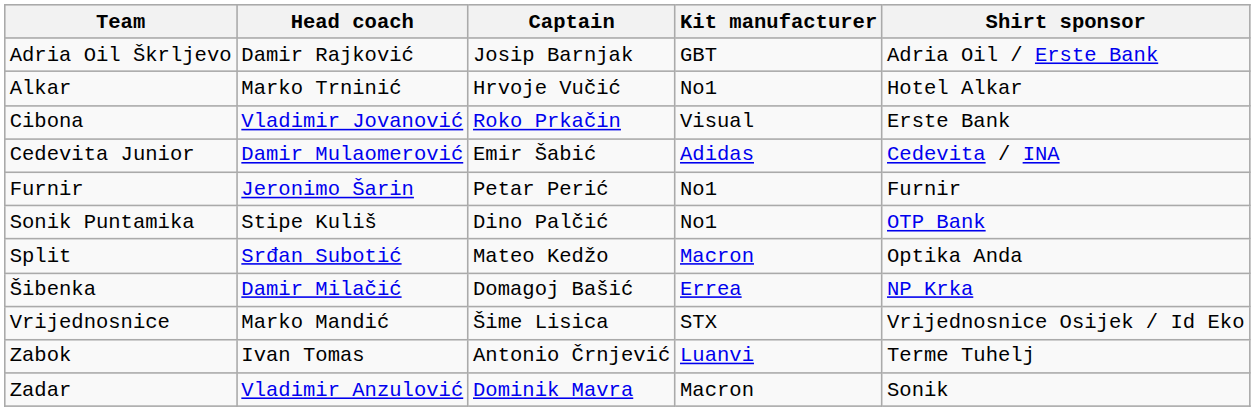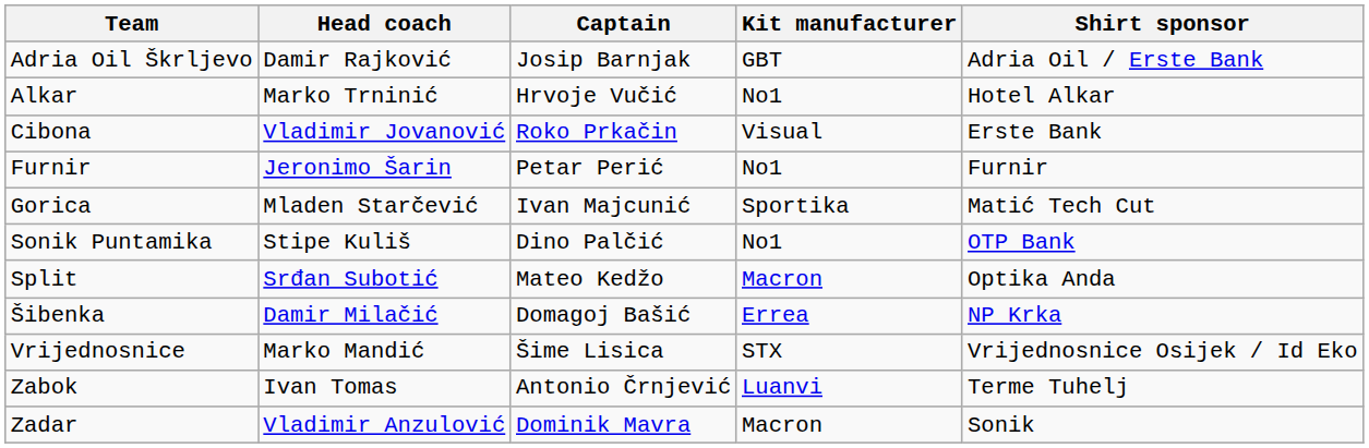 <table class="wikitable">
 <tr>
 <th>Team</th>
 <th>Head coach</th>
 <th>Captain</th>
 <th>Kit manufacturer</th>
 <th>Shirt sponsor</th>
 </tr>
 <tr>
 <td>Adria Oil Škrljevo</td>
 <td> Damir Rajković</td>
 <td> Josip Barnjak</td>
 <td>GBT</td>
 <td>Adria Oil / <a href='#'>Erste Bank</a></td>
 </tr>
 <tr>
 <td>Alkar</td>
 <td> Marko Trninić</td>
 <td> Hrvoje Vučić</td>
 <td>No1</td>
 <td>Hotel Alkar</td>
 </tr>
 <tr>
 <td>Cibona</td>
 <td> <a href='#'>Vladimir Jovanović</a></td>
 <td> <a href='#'>Roko Prkačin</a></td>
 <td>Visual</td>
 <td>Erste Bank</td>
 </tr>
 <tr>
-<td>Cedevita Junior</td>
-<td> <a href='#'>Damir Mulaomerović</a></td>
-<td> Emir Šabić</td>
-<td><a href='#'>Adidas</a></td>
-<td><a href='#'>Cedevita</a> / <a href='#'>INA</a></td>
-</tr>
-<tr>
 <td>Furnir</td>
 <td> <a href='#'>Jeronimo Šarin</a></td>
 <td> Petar Perić</td>
 <td>No1</td>
 <td>Furnir</td>
+</tr>
+<tr>
+<td>Gorica</td>
+<td> Mladen Starčević</td>
+<td> Ivan Majcunić</td>
+<td>Sportika</td>
+<td>Matić Tech Cut</td>
 </tr>
 <tr>
 <td>Sonik Puntamika</td>
 <td> Stipe Kuliš</td>
 <td> Dino Palčić</td>
 <td>No1</td>
 <td><a href='#'>OTP Bank</a></td>
 </tr>
 <tr>
 <td>Split</td>
 <td> <a href='#'>Srđan Subotić</a></td>
 <td> Mateo Kedžo</td>
 <td><a href='#'>Macron</a></td>
 <td>Optika Anda</td>
 </tr>
 <tr>
 <td>Šibenka</td>
 <td> <a href='#'>Damir Milačić</a></td>
 <td> Domagoj Bašić</td>
 <td><a href='#'>Errea</a></td>
 <td><a href='#'>NP Krka</a></td>
 </tr>
 <tr>
 <td>Vrijednosnice</td>
 <td> Marko Mandić</td>
 <td> Šime Lisica</td>
 <td>STX</td>
 <td>Vrijednosnice Osijek / Id Eko</td>
 </tr>
 <tr>
 <td>Zabok</td>
 <td> Ivan Tomas</td>
 <td> Antonio Črnjević</td>
 <td><a href='#'>Luanvi</a></td>
 <td>Terme Tuhelj</td>
 </tr>
 <tr>
 <td>Zadar</td>
 <td> <a href='#'>Vladimir Anzulović</a></td>
 <td> <a href='#'>Dominik Mavra</a></td>
 <td>Macron</td>
 <td>Sonik</td>
 </tr>
 </table>
